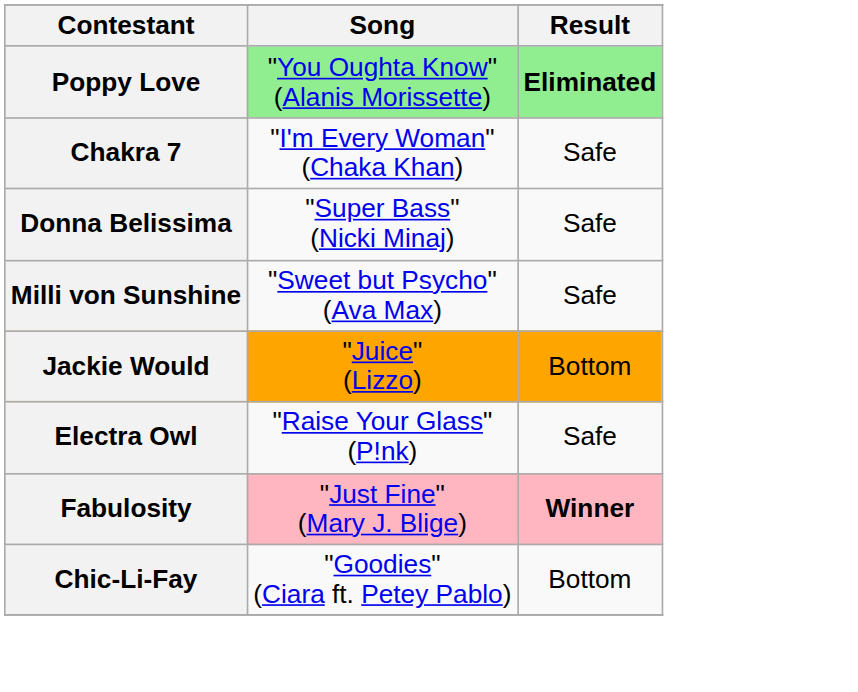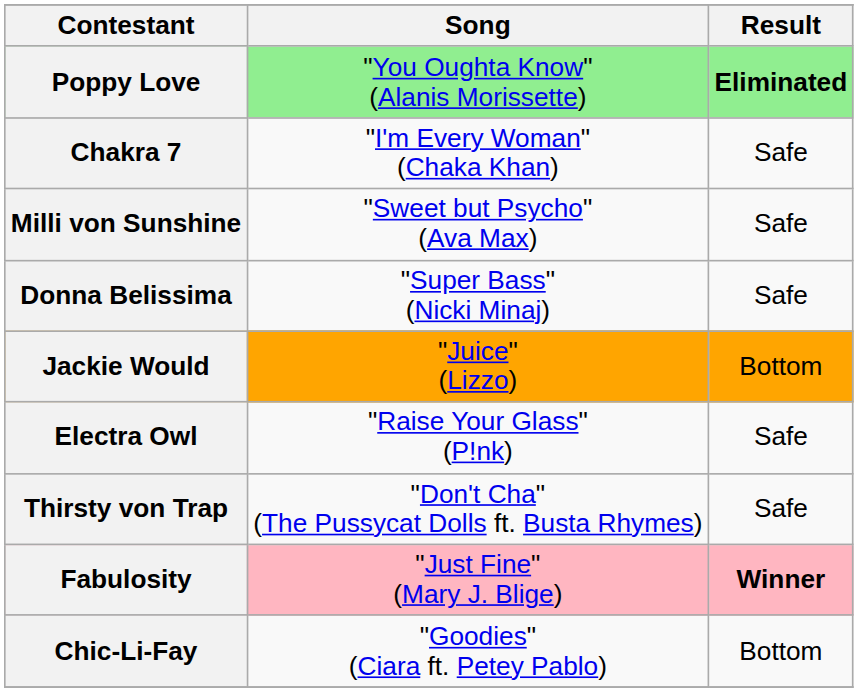 <table class="wikitable plainrowheaders" style="text-align:center;">
 <tr>
 </tr>
 <tr>
 <th scope="col">Contestant</th>
 <th scope="col">Song</th>
 <th scope="col">Result</th>
 </tr>
 <tr bgcolor="lightgreen">
 <th>Poppy Love</th>
 <td>"<a href='#'>You Oughta Know</a>"<br>(<a href='#'>Alanis Morissette</a>)</td>
 <td><strong>Eliminated</strong></td>
 </tr>
 <tr>
 <th>Chakra 7</th>
 <td>"<a href='#'>I'm Every Woman</a>"<br>(<a href='#'>Chaka Khan</a>)</td>
 <td>Safe</td>
 </tr>
 <tr>
-<th>Donna Belissima</th>
-<td>"<a href='#'>Super Bass</a>"<br>(<a href='#'>Nicki Minaj</a>)</td>
+<th nowrap>Milli von Sunshine</th>
+<td>"<a href='#'>Sweet but Psycho</a>"<br>(<a href='#'>Ava Max</a>)</td>
 <td>Safe</td>
 </tr>
 <tr>
-<th nowrap>Milli von Sunshine</th>
-<td>"<a href='#'>Sweet but Psycho</a>"<br>(<a href='#'>Ava Max</a>)</td>
+<th>Donna Belissima</th>
+<td>"<a href='#'>Super Bass</a>"<br>(<a href='#'>Nicki Minaj</a>)</td>
 <td>Safe</td>
 </tr>
 <tr bgcolor="orange"|>
 <th>Jackie Would</th>
 <td>"<a href='#'>Juice</a>"<br>(<a href='#'>Lizzo</a>)</td>
 <td>Bottom</td>
 </tr>
 <tr>
 <th>Electra Owl</th>
 <td>"<a href='#'>Raise Your Glass</a>"<br>(<a href='#'>P!nk</a>)</td>
+<td>Safe</td>
+</tr>
+<tr>
+<th>Thirsty von Trap</th>
+<td nowrap>"<a href='#'>Don't Cha</a>"<br>(<a href='#'>The Pussycat Dolls</a> ft. <a href='#'>Busta Rhymes</a>)</td>
 <td>Safe</td>
 </tr>
 <tr bgcolor="lightpink">
 <th>Fabulosity</th>
 <td>"<a href='#'>Just Fine</a>"<br>(<a href='#'>Mary J. Blige</a>)</td>
 <td><strong>Winner</strong></td>
 </tr>
 <tr>
 <th>Chic-Li-Fay</th>
 <td>"<a href='#'>Goodies</a>"<br>(<a href='#'>Ciara</a> ft. <a href='#'>Petey Pablo</a>)</td>
 <td>Bottom</td>
 </tr>
 <tr>
 </tr>
 </table>
